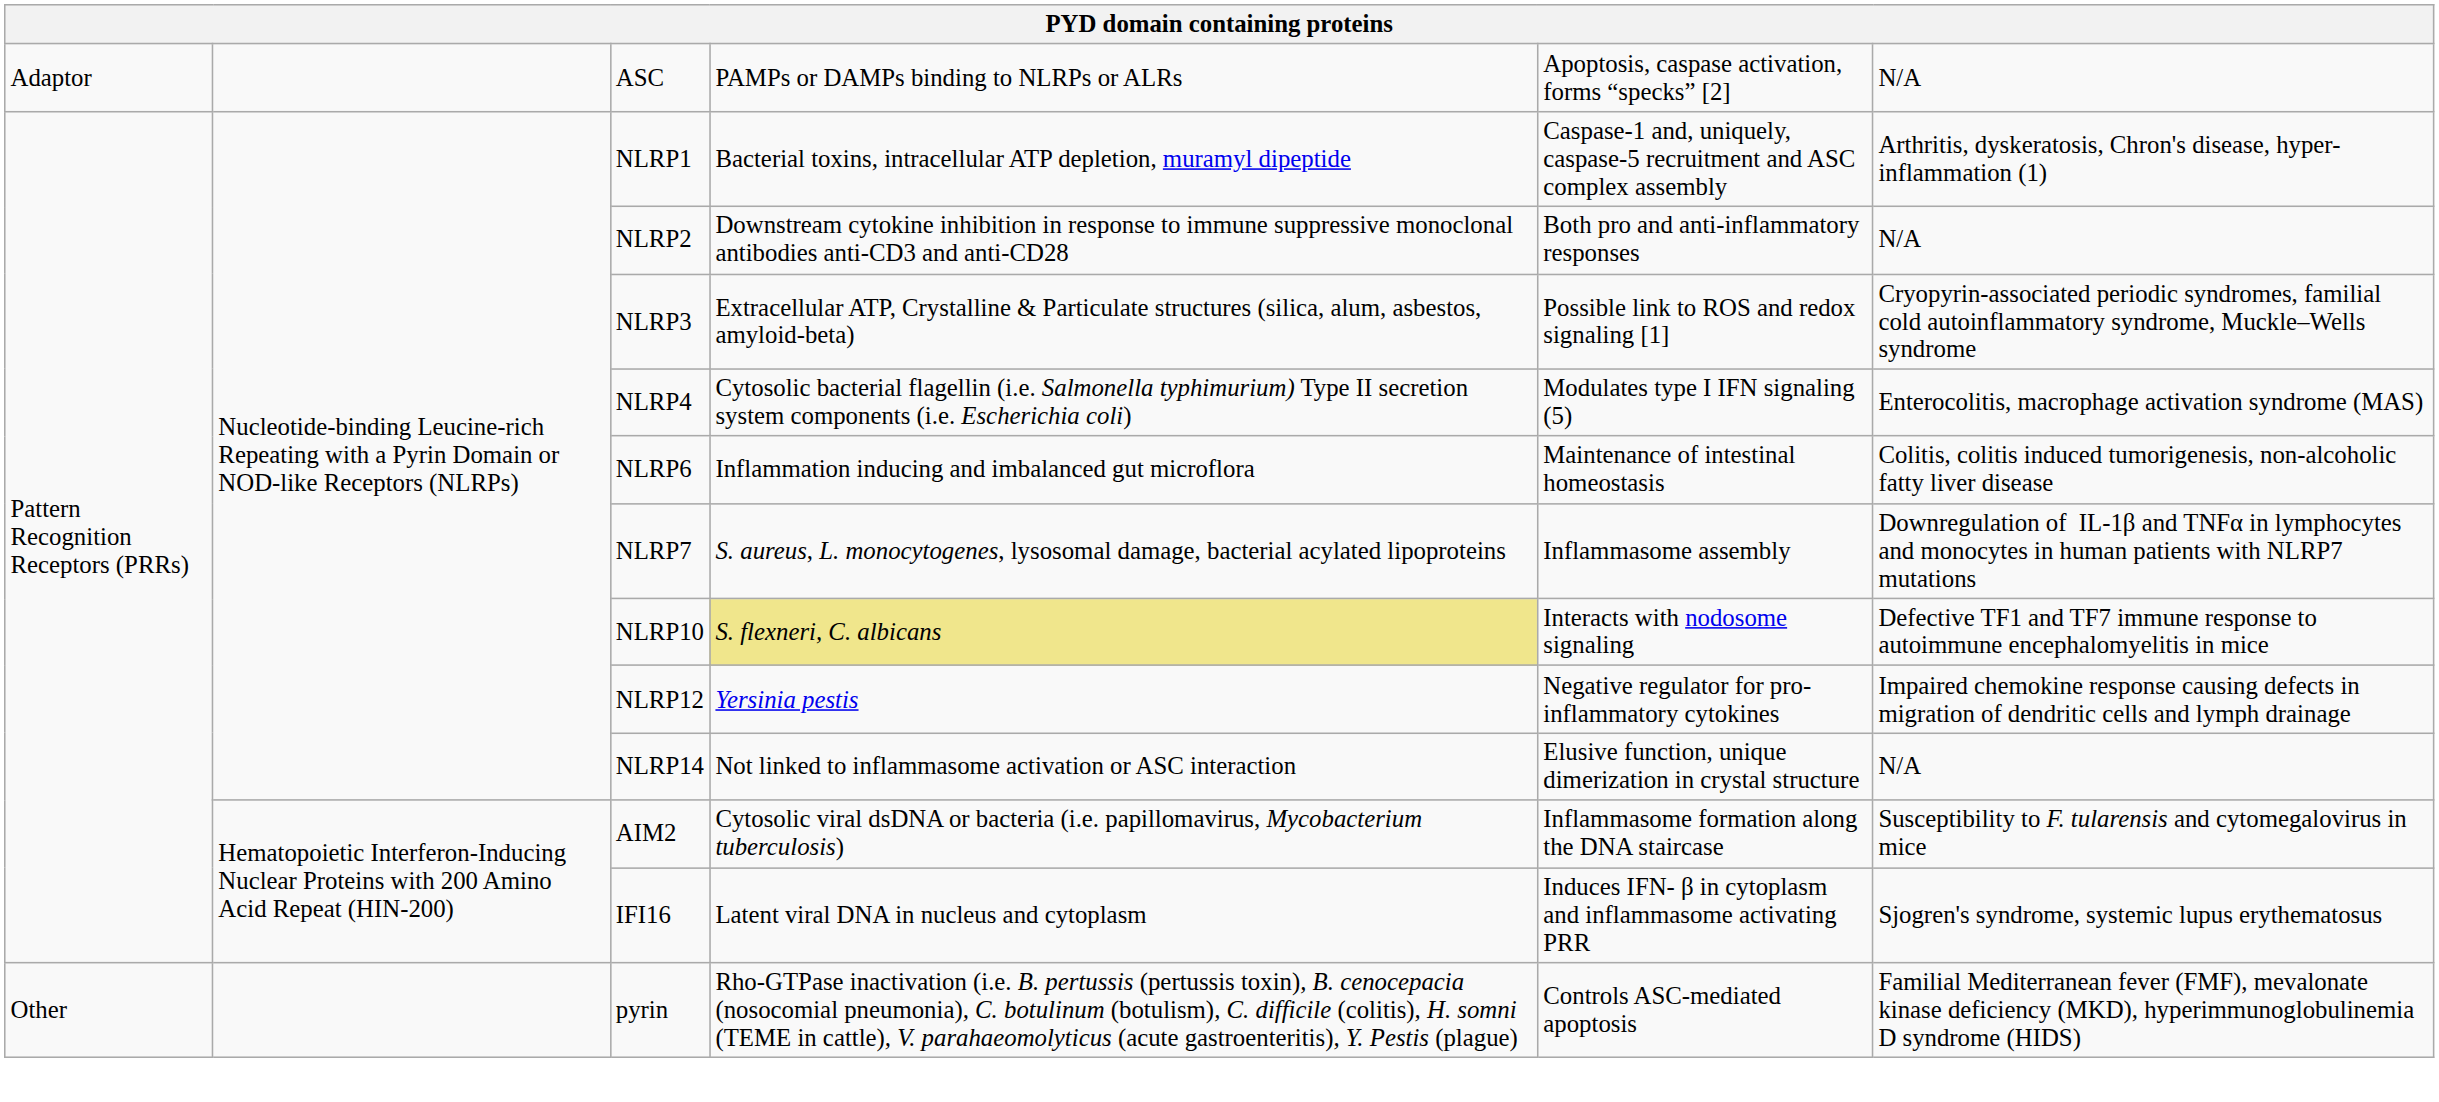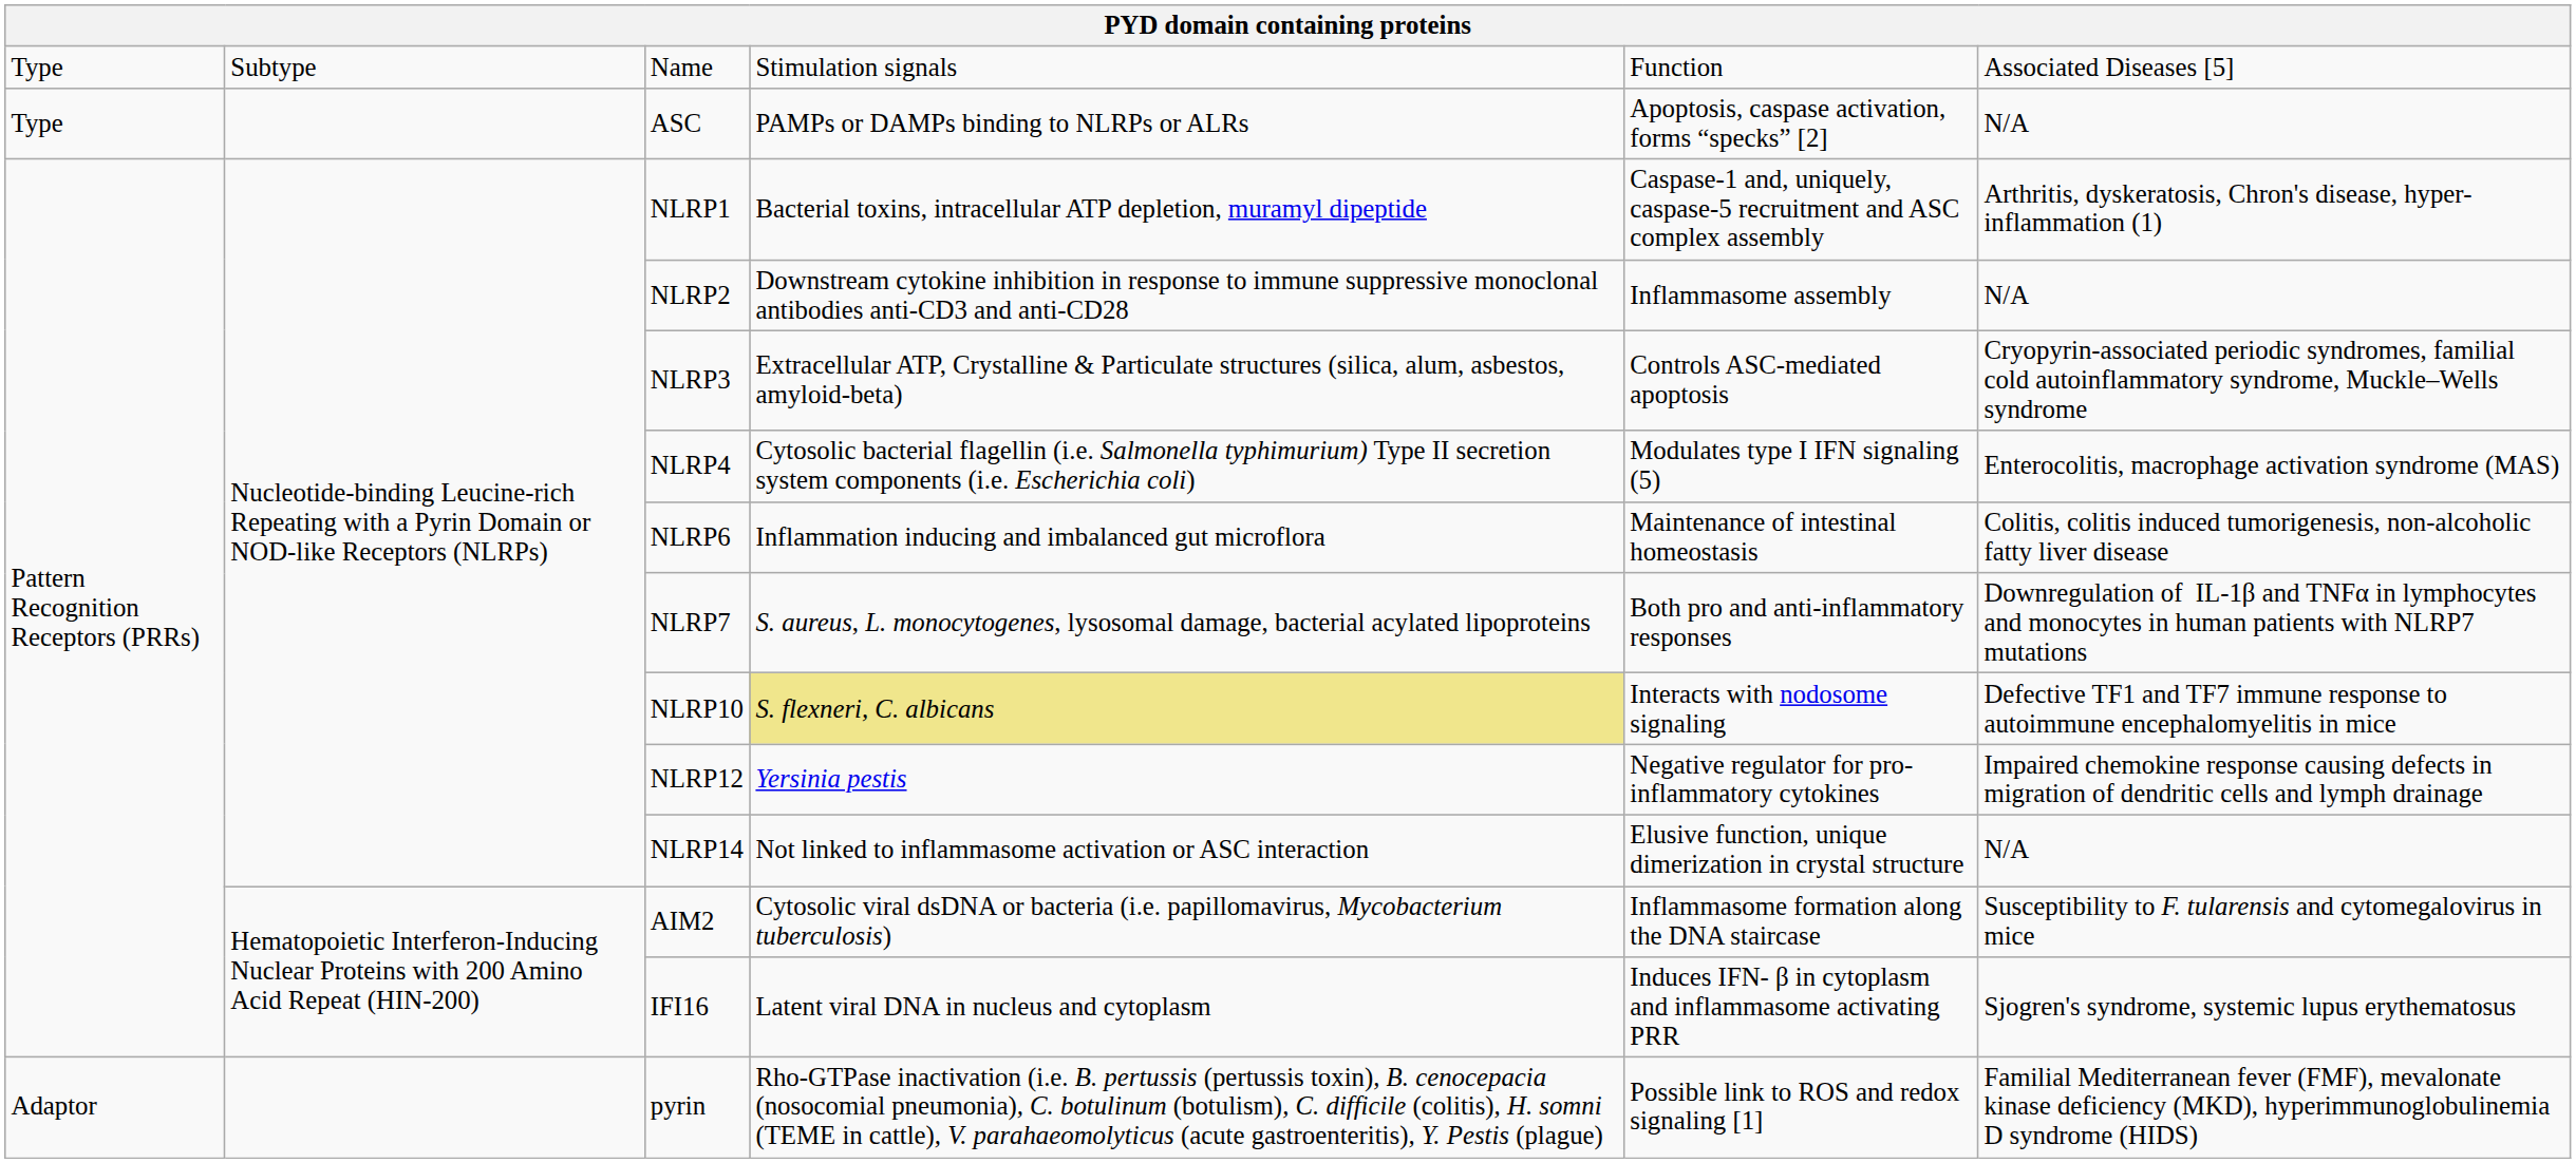 <table class="wikitable mw-collapsible">
 <tr>
 <th colspan="6">PYD  domain containing proteins</th>
 </tr>
 <tr>
-<td>Adaptor</td>
+<td>Type</td>
+<td>Subtype</td>
+<td>Name</td>
+<td>Stimulation  signals</td>
+<td>Function</td>
+<td>Associated Diseases [5]</td>
+</tr>
+<tr>
+<td>Type</td>
 <td></td>
 <td>ASC</td>
 <td>PAMPs or DAMPs  binding to NLRPs or ALRs</td>
 <td>Apoptosis, caspase  activation, forms “specks” [2]</td>
 <td>N/A</td>
 </tr>
 <tr>
 <td rowspan="11">Pattern  Recognition Receptors (PRRs)</td>
 <td rowspan="9">Nucleotide-binding Leucine-rich Repeating with a Pyrin Domain or NOD-like Receptors (NLRPs)</td>
 <td>NLRP1</td>
 <td>Bacterial toxins, intracellular ATP depletion, <a href='#'>muramyl dipeptide</a></td>
 <td>Caspase-1 and,  uniquely, caspase-5 recruitment and ASC complex assembly</td>
 <td>Arthritis,  dyskeratosis, Chron's disease, hyper-inflammation (1)</td>
 </tr>
 <tr>
 <td>NLRP2</td>
 <td>Downstream cytokine  inhibition in response to immune suppressive monoclonal antibodies anti-CD3  and anti-CD28 </td>
-<td>Both pro and  anti-inflammatory responses</td>
+<td>Inflammasome assembly</td>
 <td>N/A</td>
 </tr>
 <tr>
 <td>NLRP3</td>
 <td>Extracellular ATP,  Crystalline & Particulate structures (silica, alum, asbestos,  amyloid-beta)</td>
-<td>Possible link to  ROS and redox signaling [1]</td>
+<td>Controls ASC-mediated apoptosis</td>
 <td>Cryopyrin-associated  periodic syndromes, familial cold autoinflammatory syndrome, Muckle–Wells syndrome</td>
 </tr>
 <tr>
 <td>NLRP4</td>
 <td>Cytosolic  bacterial flagellin (i.e. <em>Salmonella typhimurium)</em> Type II secretion  system components (i.e. <em>Escherichia coli</em>)</td>
 <td>Modulates type I  IFN signaling (5)</td>
 <td>Enterocolitis,  macrophage activation syndrome (MAS)</td>
 </tr>
 <tr>
 <td>NLRP6</td>
 <td>Inflammation inducing and imbalanced gut microflora</td>
 <td>Maintenance of  intestinal homeostasis </td>
 <td>Colitis, colitis  induced tumorigenesis, non-alcoholic fatty liver disease</td>
 </tr>
 <tr>
 <td>NLRP7</td>
 <td><em>S. aureus</em>,  <em>L. monocytogenes</em>, lysosomal damage, bacterial acylated lipoproteins</td>
-<td>Inflammasome assembly</td>
+<td>Both pro and  anti-inflammatory responses</td>
 <td>Downregulation  of  IL-1β and TNFα in lymphocytes and monocytes  in human patients with NLRP7 mutations </td>
 </tr>
 <tr>
 <td>NLRP10</td>
 <td style="background: khaki;"><em>S.  flexneri, C. albicans</em></td>
 <td>Interacts with <a href='#'>nodosome</a> signaling</td>
 <td>Defective TF1 and TF7  immune response to autoimmune encephalomyelitis in mice</td>
 </tr>
 <tr>
 <td>NLRP12</td>
 <td><em><a href='#'>Yersinia pestis</a></em></td>
 <td>Negative regulator for  pro-inflammatory cytokines </td>
 <td>Impaired chemokine response causing defects in migration of dendritic cells and lymph drainage</td>
 </tr>
 <tr>
 <td>NLRP14</td>
 <td>Not linked to inflammasome  activation or ASC interaction</td>
 <td>Elusive  function, unique dimerization in crystal structure</td>
 <td>N/A</td>
 </tr>
 <tr>
 <td rowspan="2">Hematopoietic  Interferon-Inducing Nuclear Proteins with 200 Amino Acid Repeat (HIN-200)</td>
 <td>AIM2</td>
 <td>Cytosolic viral dsDNA or  bacteria (i.e. papillomavirus, <em>Mycobacterium tuberculosis</em>) </td>
 <td>Inflammasome formation  along the DNA staircase</td>
 <td>Susceptibility to <em>F. tularensis</em> and cytomegalovirus in mice</td>
 </tr>
 <tr>
 <td>IFI16</td>
 <td>Latent viral DNA  in nucleus and cytoplasm</td>
 <td>Induces IFN- β in  cytoplasm and inflammasome activating PRR</td>
 <td>Sjogren's  syndrome, systemic lupus erythematosus</td>
 </tr>
 <tr>
-<td>Other</td>
+<td>Adaptor</td>
 <td></td>
 <td>pyrin</td>
 <td>Rho-GTPase  inactivation (i.e. <em>B. pertussis</em> (pertussis toxin)<em>, B. cenocepacia</em> (nosocomial  pneumonia)<em>, C. botulinum</em> (botulism)<em>, C. difficile</em> (colitis)<em>,  H. somni</em> (TEME in cattle)<em>, V. parahaeomolyticus</em> (acute  gastroenteritis)<em>, Y. Pestis</em> (plague)</td>
-<td>Controls ASC-mediated apoptosis</td>
+<td>Possible link to  ROS and redox signaling [1]</td>
 <td>Familial Mediterranean fever (FMF), mevalonate kinase deficiency (MKD), hyperimmunoglobulinemia D syndrome (HIDS)</td>
 </tr>
 </table>
